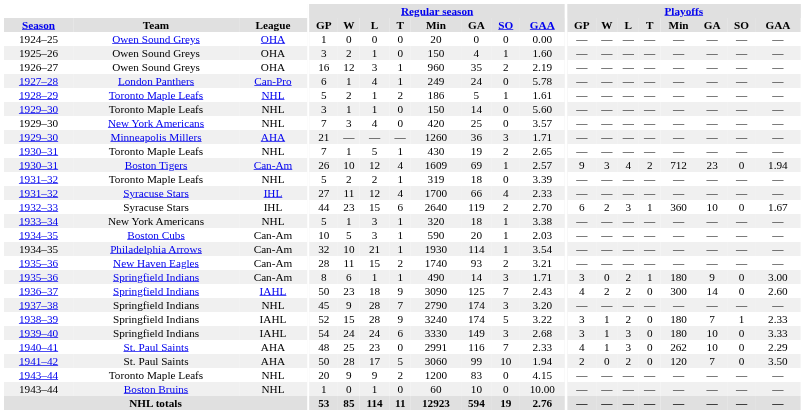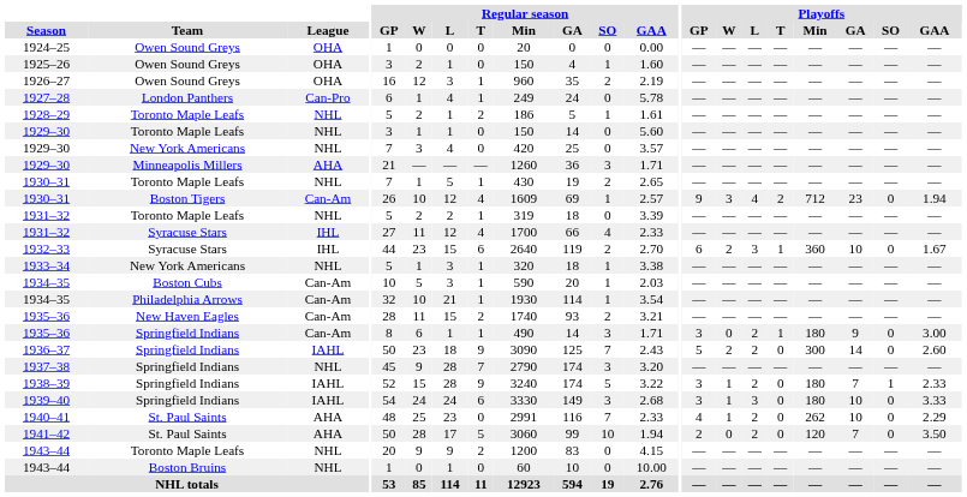 <table border="0" cellpadding="1" cellspacing="0" style="width:90%; text-align:center;">
 <tr bgcolor="#e0e0e0">
 <th colspan="3" bgcolor="#ffffff"></th>
 <th rowspan="99" bgcolor="#ffffff"></th>
 <th colspan="8" bgcolor="#e0e0e0"><a href='#'>Regular season</a></th>
 <th rowspan="99" bgcolor="#ffffff"></th>
 <th colspan="8" bgcolor="#e0e0e0"><a href='#'>Playoffs</a></th>
 </tr>
 <tr bgcolor="#e0e0e0">
 <th><a href='#'>Season</a></th>
 <th>Team</th>
 <th>League</th>
 <th>GP</th>
 <th>W</th>
 <th>L</th>
 <th>T</th>
 <th>Min</th>
 <th>GA</th>
 <th><a href='#'>SO</a></th>
 <th><a href='#'>GAA</a></th>
 <th>GP</th>
 <th>W</th>
 <th>L</th>
 <th>T</th>
 <th>Min</th>
 <th>GA</th>
 <th>SO</th>
 <th>GAA</th>
 </tr>
 <tr>
 <td>1924–25</td>
 <td><a href='#'>Owen Sound Greys</a></td>
 <td><a href='#'>OHA</a></td>
 <td>1</td>
 <td>0</td>
 <td>0</td>
 <td>0</td>
 <td>20</td>
 <td>0</td>
 <td>0</td>
 <td>0.00</td>
 <td>—</td>
 <td>—</td>
 <td>—</td>
 <td>—</td>
 <td>—</td>
 <td>—</td>
 <td>—</td>
 <td>—</td>
 </tr>
 <tr bgcolor="#f0f0f0">
 <td>1925–26</td>
 <td>Owen Sound Greys</td>
 <td>OHA</td>
 <td>3</td>
 <td>2</td>
 <td>1</td>
 <td>0</td>
 <td>150</td>
 <td>4</td>
 <td>1</td>
 <td>1.60</td>
 <td>—</td>
 <td>—</td>
 <td>—</td>
 <td>—</td>
 <td>—</td>
 <td>—</td>
 <td>—</td>
 <td>—</td>
 </tr>
 <tr>
 <td>1926–27</td>
 <td>Owen Sound Greys</td>
 <td>OHA</td>
 <td>16</td>
 <td>12</td>
 <td>3</td>
 <td>1</td>
 <td>960</td>
 <td>35</td>
 <td>2</td>
 <td>2.19</td>
 <td>—</td>
 <td>—</td>
 <td>—</td>
 <td>—</td>
 <td>—</td>
 <td>—</td>
 <td>—</td>
 <td>—</td>
 </tr>
 <tr bgcolor="#f0f0f0">
 <td><a href='#'>1927–28</a></td>
 <td><a href='#'>London Panthers</a></td>
 <td><a href='#'>Can-Pro</a></td>
 <td>6</td>
 <td>1</td>
 <td>4</td>
 <td>1</td>
 <td>249</td>
 <td>24</td>
 <td>0</td>
 <td>5.78</td>
 <td>—</td>
 <td>—</td>
 <td>—</td>
 <td>—</td>
 <td>—</td>
 <td>—</td>
 <td>—</td>
 <td>—</td>
 </tr>
 <tr>
 <td><a href='#'>1928–29</a></td>
 <td><a href='#'>Toronto Maple Leafs</a></td>
 <td><a href='#'>NHL</a></td>
 <td>5</td>
 <td>2</td>
 <td>1</td>
 <td>2</td>
 <td>186</td>
 <td>5</td>
 <td>1</td>
 <td>1.61</td>
 <td>—</td>
 <td>—</td>
 <td>—</td>
 <td>—</td>
 <td>—</td>
 <td>—</td>
 <td>—</td>
 <td>—</td>
 </tr>
 <tr bgcolor="#f0f0f0">
 <td><a href='#'>1929–30</a></td>
 <td>Toronto Maple Leafs</td>
 <td>NHL</td>
 <td>3</td>
 <td>1</td>
 <td>1</td>
 <td>0</td>
 <td>150</td>
 <td>14</td>
 <td>0</td>
 <td>5.60</td>
 <td>—</td>
 <td>—</td>
 <td>—</td>
 <td>—</td>
 <td>—</td>
 <td>—</td>
 <td>—</td>
 <td>—</td>
 </tr>
 <tr>
 <td>1929–30</td>
 <td><a href='#'>New York Americans</a></td>
 <td>NHL</td>
 <td>7</td>
 <td>3</td>
 <td>4</td>
 <td>0</td>
 <td>420</td>
 <td>25</td>
 <td>0</td>
 <td>3.57</td>
 <td>—</td>
 <td>—</td>
 <td>—</td>
 <td>—</td>
 <td>—</td>
 <td>—</td>
 <td>—</td>
 <td>—</td>
 </tr>
 <tr bgcolor="#f0f0f0">
 <td><a href='#'>1929–30</a></td>
 <td><a href='#'>Minneapolis Millers</a></td>
 <td><a href='#'>AHA</a></td>
 <td>21</td>
 <td>—</td>
 <td>—</td>
 <td>—</td>
 <td>1260</td>
 <td>36</td>
 <td>3</td>
 <td>1.71</td>
 <td>—</td>
 <td>—</td>
 <td>—</td>
 <td>—</td>
 <td>—</td>
 <td>—</td>
 <td>—</td>
 <td>—</td>
 </tr>
 <tr>
 <td><a href='#'>1930–31</a></td>
 <td>Toronto Maple Leafs</td>
 <td>NHL</td>
 <td>7</td>
 <td>1</td>
 <td>5</td>
 <td>1</td>
 <td>430</td>
 <td>19</td>
 <td>2</td>
 <td>2.65</td>
 <td>—</td>
 <td>—</td>
 <td>—</td>
 <td>—</td>
 <td>—</td>
 <td>—</td>
 <td>—</td>
 <td>—</td>
 </tr>
 <tr bgcolor="#f0f0f0">
 <td><a href='#'>1930–31</a></td>
 <td><a href='#'>Boston Tigers</a></td>
 <td><a href='#'>Can-Am</a></td>
 <td>26</td>
 <td>10</td>
 <td>12</td>
 <td>4</td>
 <td>1609</td>
 <td>69</td>
 <td>1</td>
 <td>2.57</td>
 <td>9</td>
 <td>3</td>
 <td>4</td>
 <td>2</td>
 <td>712</td>
 <td>23</td>
 <td>0</td>
 <td>1.94</td>
 </tr>
 <tr>
 <td><a href='#'>1931–32</a></td>
 <td>Toronto Maple Leafs</td>
 <td>NHL</td>
 <td>5</td>
 <td>2</td>
 <td>2</td>
 <td>1</td>
 <td>319</td>
 <td>18</td>
 <td>0</td>
 <td>3.39</td>
 <td>—</td>
 <td>—</td>
 <td>—</td>
 <td>—</td>
 <td>—</td>
 <td>—</td>
 <td>—</td>
 <td>—</td>
 </tr>
 <tr bgcolor="#f0f0f0">
 <td><a href='#'>1931–32</a></td>
 <td><a href='#'>Syracuse Stars</a></td>
 <td><a href='#'>IHL</a></td>
 <td>27</td>
 <td>11</td>
 <td>12</td>
 <td>4</td>
 <td>1700</td>
 <td>66</td>
 <td>4</td>
 <td>2.33</td>
 <td>—</td>
 <td>—</td>
 <td>—</td>
 <td>—</td>
 <td>—</td>
 <td>—</td>
 <td>—</td>
 <td>—</td>
 </tr>
 <tr>
 <td><a href='#'>1932–33</a></td>
 <td>Syracuse Stars</td>
 <td>IHL</td>
 <td>44</td>
 <td>23</td>
 <td>15</td>
 <td>6</td>
 <td>2640</td>
 <td>119</td>
 <td>2</td>
 <td>2.70</td>
 <td>6</td>
 <td>2</td>
 <td>3</td>
 <td>1</td>
 <td>360</td>
 <td>10</td>
 <td>0</td>
 <td>1.67</td>
 </tr>
 <tr bgcolor="#f0f0f0">
 <td><a href='#'>1933–34</a></td>
 <td>New York Americans</td>
 <td>NHL</td>
 <td>5</td>
 <td>1</td>
 <td>3</td>
 <td>1</td>
 <td>320</td>
 <td>18</td>
 <td>1</td>
 <td>3.38</td>
 <td>—</td>
 <td>—</td>
 <td>—</td>
 <td>—</td>
 <td>—</td>
 <td>—</td>
 <td>—</td>
 <td>—</td>
 </tr>
 <tr>
 <td><a href='#'>1934–35</a></td>
 <td><a href='#'>Boston Cubs</a></td>
 <td>Can-Am</td>
 <td>10</td>
 <td>5</td>
 <td>3</td>
 <td>1</td>
 <td>590</td>
 <td>20</td>
 <td>1</td>
 <td>2.03</td>
 <td>—</td>
 <td>—</td>
 <td>—</td>
 <td>—</td>
 <td>—</td>
 <td>—</td>
 <td>—</td>
 <td>—</td>
 </tr>
 <tr bgcolor="#f0f0f0">
 <td>1934–35</td>
 <td><a href='#'>Philadelphia Arrows</a></td>
 <td>Can-Am</td>
 <td>32</td>
 <td>10</td>
 <td>21</td>
 <td>1</td>
 <td>1930</td>
 <td>114</td>
 <td>1</td>
 <td>3.54</td>
 <td>—</td>
 <td>—</td>
 <td>—</td>
 <td>—</td>
 <td>—</td>
 <td>—</td>
 <td>—</td>
 <td>—</td>
 </tr>
 <tr>
 <td><a href='#'>1935–36</a></td>
 <td><a href='#'>New Haven Eagles</a></td>
 <td>Can-Am</td>
 <td>28</td>
 <td>11</td>
 <td>15</td>
 <td>2</td>
 <td>1740</td>
 <td>93</td>
 <td>2</td>
 <td>3.21</td>
 <td>—</td>
 <td>—</td>
 <td>—</td>
 <td>—</td>
 <td>—</td>
 <td>—</td>
 <td>—</td>
 <td>—</td>
 </tr>
 <tr bgcolor="#f0f0f0">
 <td><a href='#'>1935–36</a></td>
 <td><a href='#'>Springfield Indians</a></td>
 <td>Can-Am</td>
 <td>8</td>
 <td>6</td>
 <td>1</td>
 <td>1</td>
 <td>490</td>
 <td>14</td>
 <td>3</td>
 <td>1.71</td>
 <td>3</td>
 <td>0</td>
 <td>2</td>
 <td>1</td>
 <td>180</td>
 <td>9</td>
 <td>0</td>
 <td>3.00</td>
 </tr>
 <tr>
 <td><a href='#'>1936–37</a></td>
 <td><a href='#'>Springfield Indians</a></td>
 <td><a href='#'>IAHL</a></td>
 <td>50</td>
 <td>23</td>
 <td>18</td>
 <td>9</td>
 <td>3090</td>
 <td>125</td>
 <td>7</td>
 <td>2.43</td>
-<td>4</td>
+<td>5</td>
 <td>2</td>
 <td>2</td>
 <td>0</td>
 <td>300</td>
 <td>14</td>
 <td>0</td>
 <td>2.60</td>
 </tr>
 <tr bgcolor="#f0f0f0">
 <td><a href='#'>1937–38</a></td>
 <td>Springfield Indians</td>
 <td>NHL</td>
 <td>45</td>
 <td>9</td>
 <td>28</td>
 <td>7</td>
 <td>2790</td>
 <td>174</td>
 <td>3</td>
 <td>3.20</td>
 <td>—</td>
 <td>—</td>
 <td>—</td>
 <td>—</td>
 <td>—</td>
 <td>—</td>
 <td>—</td>
 <td>—</td>
 </tr>
 <tr>
 <td><a href='#'>1938–39</a></td>
 <td>Springfield Indians</td>
 <td>IAHL</td>
 <td>52</td>
 <td>15</td>
 <td>28</td>
 <td>9</td>
 <td>3240</td>
 <td>174</td>
 <td>5</td>
 <td>3.22</td>
 <td>3</td>
 <td>1</td>
 <td>2</td>
 <td>0</td>
 <td>180</td>
 <td>7</td>
 <td>1</td>
 <td>2.33</td>
 </tr>
 <tr bgcolor="#f0f0f0">
 <td><a href='#'>1939–40</a></td>
 <td>Springfield Indians</td>
 <td>IAHL</td>
 <td>54</td>
 <td>24</td>
 <td>24</td>
 <td>6</td>
 <td>3330</td>
 <td>149</td>
 <td>3</td>
 <td>2.68</td>
 <td>3</td>
 <td>1</td>
 <td>3</td>
 <td>0</td>
 <td>180</td>
 <td>10</td>
 <td>0</td>
 <td>3.33</td>
 </tr>
 <tr>
 <td><a href='#'>1940–41</a></td>
 <td><a href='#'>St. Paul Saints</a></td>
 <td>AHA</td>
 <td>48</td>
 <td>25</td>
 <td>23</td>
 <td>0</td>
 <td>2991</td>
 <td>116</td>
 <td>7</td>
 <td>2.33</td>
 <td>4</td>
 <td>1</td>
-<td>3</td>
+<td>2</td>
 <td>0</td>
 <td>262</td>
 <td>10</td>
 <td>0</td>
 <td>2.29</td>
 </tr>
 <tr bgcolor="#f0f0f0">
 <td><a href='#'>1941–42</a></td>
 <td>St. Paul Saints</td>
 <td>AHA</td>
 <td>50</td>
 <td>28</td>
 <td>17</td>
 <td>5</td>
 <td>3060</td>
 <td>99</td>
 <td>10</td>
 <td>1.94</td>
 <td>2</td>
 <td>0</td>
 <td>2</td>
 <td>0</td>
 <td>120</td>
 <td>7</td>
 <td>0</td>
 <td>3.50</td>
 </tr>
 <tr>
 <td><a href='#'>1943–44</a></td>
 <td>Toronto Maple Leafs</td>
 <td>NHL</td>
 <td>20</td>
 <td>9</td>
 <td>9</td>
 <td>2</td>
 <td>1200</td>
 <td>83</td>
 <td>0</td>
 <td>4.15</td>
 <td>—</td>
 <td>—</td>
 <td>—</td>
 <td>—</td>
 <td>—</td>
 <td>—</td>
 <td>—</td>
 <td>—</td>
 </tr>
 <tr bgcolor="#f0f0f0">
 <td>1943–44</td>
 <td><a href='#'>Boston Bruins</a></td>
 <td>NHL</td>
 <td>1</td>
 <td>0</td>
 <td>1</td>
 <td>0</td>
 <td>60</td>
 <td>10</td>
 <td>0</td>
 <td>10.00</td>
 <td>—</td>
 <td>—</td>
 <td>—</td>
 <td>—</td>
 <td>—</td>
 <td>—</td>
 <td>—</td>
 <td>—</td>
 </tr>
 <tr bgcolor="#e0e0e0">
 <th colspan="3">NHL totals</th>
 <th>53</th>
 <th>85</th>
 <th>114</th>
 <th>11</th>
 <th>12923</th>
 <th>594</th>
 <th>19</th>
 <th>2.76</th>
 <th>—</th>
 <th>—</th>
 <th>—</th>
 <th>—</th>
 <th>—</th>
 <th>—</th>
 <th>—</th>
 <th>—</th>
 </tr>
 </table>
